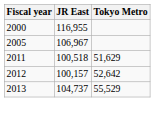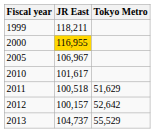 <table class="wikitable">
 <tr>
 <th>Fiscal year</th>
 <th>JR East</th>
 <th>Tokyo Metro</th>
 </tr>
 <tr>
+<td>1999</td>
+<td>118,211</td>
+<td></td>
+</tr>
+<tr>
 <td>2000</td>
-<td>116,955</td>
+<td style="background: gold;">116,955</td>
 <td></td>
 </tr>
 <tr>
 <td>2005</td>
 <td>106,967</td>
+<td></td>
+</tr>
+<tr>
+<td>2010</td>
+<td>101,617</td>
 <td></td>
 </tr>
 <tr>
 <td>2011</td>
 <td>100,518</td>
 <td>51,629</td>
 </tr>
 <tr>
 <td>2012</td>
 <td>100,157</td>
 <td>52,642</td>
 </tr>
 <tr>
 <td>2013</td>
 <td>104,737</td>
 <td>55,529</td>
 </tr>
 </table>
